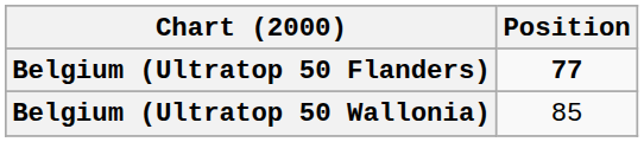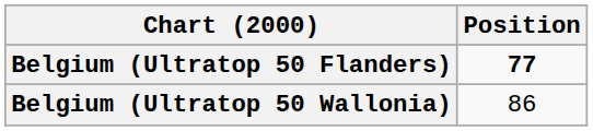 <table class="wikitable plainrowheaders" style="text-align:center">
 <tr>
 <th>Chart (2000)</th>
 <th>Position</th>
 </tr>
 <tr>
 <th scope="row">Belgium (Ultratop 50 Flanders)</th>
 <td><strong>77</strong></td>
 </tr>
 <tr>
 <th scope="row">Belgium (Ultratop 50 Wallonia)</th>
-<td>85</td>
+<td>86</td>
 </tr>
 </table>
